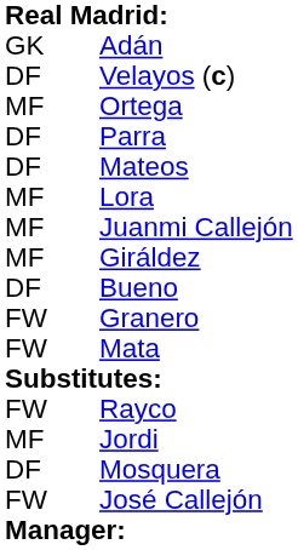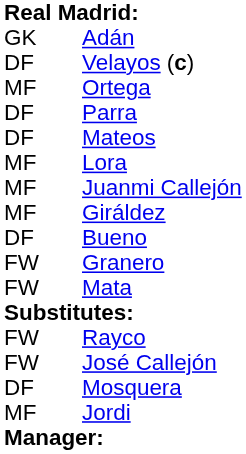 <table style="font-size: 90%" cellspacing="0" cellpadding="0">
 <tr>
 <td colspan="4"><strong>Real Madrid:</strong></td>
 </tr>
 <tr>
 <th width=25></th>
 <th width=25></th>
 </tr>
 <tr>
 <td>GK</td>
 <td><strong> </strong></td>
 <td> <a href='#'>Adán</a></td>
 </tr>
 <tr>
 <td>DF</td>
 <td><strong> </strong></td>
 <td> <a href='#'>Velayos</a> (<strong>c</strong>)</td>
 </tr>
 <tr>
 <td>MF</td>
 <td><strong> </strong></td>
 <td> <a href='#'>Ortega</a></td>
 </tr>
 <tr>
 <td>DF</td>
 <td><strong> </strong></td>
 <td> <a href='#'>Parra</a></td>
 </tr>
 <tr>
 <td>DF</td>
 <td><strong> </strong></td>
 <td> <a href='#'>Mateos</a></td>
 </tr>
 <tr>
 <td>MF</td>
 <td><strong> </strong></td>
 <td> <a href='#'>Lora</a></td>
 </tr>
 <tr>
 <td>MF</td>
 <td><strong> </strong></td>
 <td> <a href='#'>Juanmi Callejón</a></td>
 </tr>
 <tr>
 <td>MF</td>
 <td><strong> </strong></td>
 <td> <a href='#'>Giráldez</a></td>
 <td></td>
 </tr>
 <tr>
 <td>DF</td>
 <td><strong> </strong></td>
 <td> <a href='#'>Bueno</a></td>
 <td></td>
 </tr>
 <tr>
 <td>FW</td>
 <td><strong> </strong></td>
 <td> <a href='#'>Granero</a></td>
 <td></td>
 </tr>
 <tr>
 <td>FW</td>
 <td><strong> </strong></td>
 <td> <a href='#'>Mata</a></td>
 <td></td>
 </tr>
 <tr>
 <td colspan=3><strong>Substitutes:</strong></td>
 </tr>
 <tr>
 <td>FW</td>
 <td><strong> </strong></td>
 <td> <a href='#'>Rayco</a></td>
 <td></td>
 <td></td>
 </tr>
 <tr>
-<td>MF</td>
+<td>FW</td>
 <td><strong> </strong></td>
-<td> <a href='#'>Jordi</a></td>
+<td> <a href='#'>José Callejón</a></td>
 <td></td>
 <td></td>
 </tr>
 <tr>
 <td>DF</td>
 <td><strong> </strong></td>
 <td> <a href='#'>Mosquera</a></td>
 <td></td>
 <td></td>
 </tr>
 <tr>
-<td>FW</td>
+<td>MF</td>
 <td><strong> </strong></td>
-<td> <a href='#'>José Callejón</a></td>
+<td> <a href='#'>Jordi</a></td>
 <td></td>
 <td></td>
 </tr>
 <tr>
 <td colspan=3><strong>Manager:</strong></td>
 </tr>
 <tr>
 <td colspan=4></td>
 </tr>
 </table>
